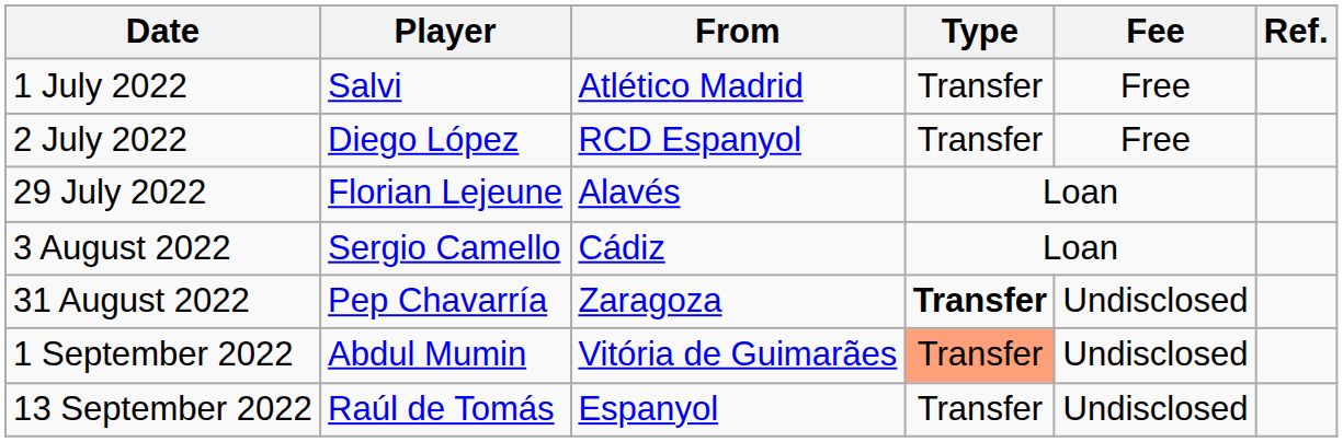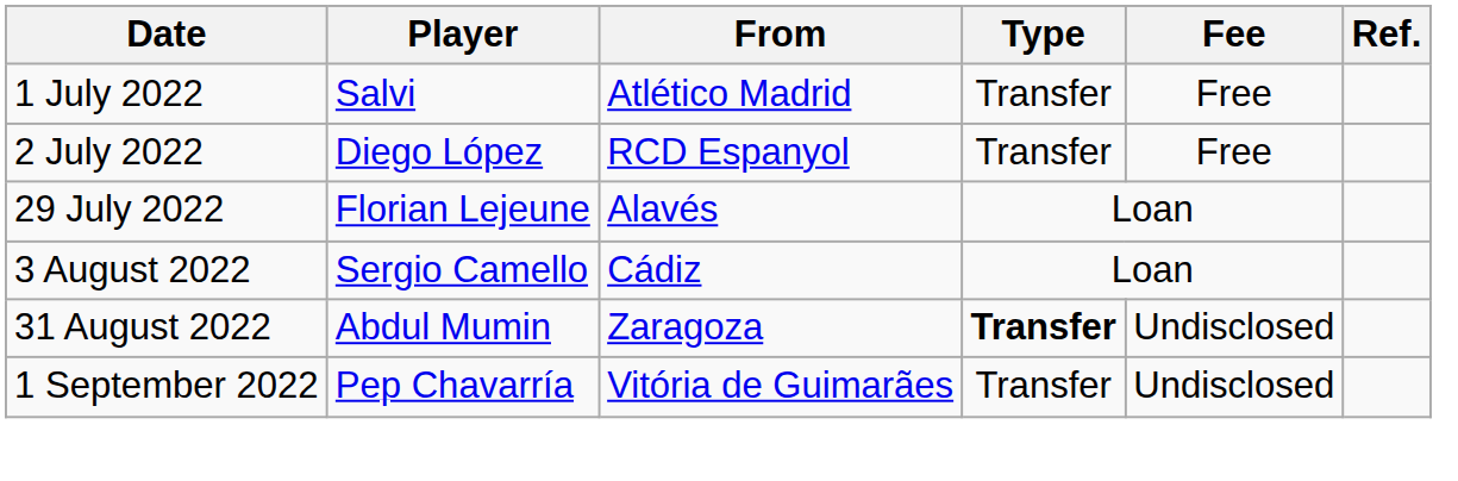 <table class="wikitable">
 <tr>
 <th>Date</th>
 <th>Player</th>
 <th>From</th>
 <th>Type</th>
 <th>Fee</th>
 <th>Ref.</th>
 </tr>
 <tr>
 <td>1 July 2022</td>
 <td> <a href='#'>Salvi</a></td>
 <td><a href='#'>Atlético Madrid</a></td>
 <td align=center>Transfer</td>
 <td align=center>Free</td>
 <td align=center></td>
 </tr>
 <tr>
 <td>2 July 2022</td>
 <td> <a href='#'>Diego López</a></td>
 <td><a href='#'>RCD Espanyol</a></td>
 <td align=center>Transfer</td>
 <td align=center>Free</td>
 <td align=center></td>
 </tr>
 <tr>
 <td>29 July 2022</td>
 <td> <a href='#'>Florian Lejeune</a></td>
 <td><a href='#'>Alavés</a></td>
 <td colspan="2" align=center>Loan</td>
 <td align=center></td>
 </tr>
 <tr>
 <td>3 August 2022</td>
 <td> <a href='#'>Sergio Camello</a></td>
 <td><a href='#'>Cádiz</a></td>
 <td colspan="2" align=center>Loan</td>
 <td align=center></td>
 </tr>
 <tr>
 <td>31 August 2022</td>
-<td> <a href='#'>Pep Chavarría</a></td>
+<td> <a href='#'>Abdul Mumin</a></td>
 <td><a href='#'>Zaragoza</a></td>
 <td align=center><strong>Transfer</strong></td>
 <td align=center>Undisclosed</td>
 <td align=center></td>
 </tr>
 <tr>
 <td>1 September 2022</td>
-<td> <a href='#'>Abdul Mumin</a></td>
+<td> <a href='#'>Pep Chavarría</a></td>
 <td> <a href='#'>Vitória de Guimarães</a></td>
-<td align=center style="background: lightsalmon;">Transfer</td>
-<td align=center>Undisclosed</td>
-<td align=center></td>
-</tr>
-<tr>
-<td>13 September 2022</td>
-<td> <a href='#'>Raúl de Tomás</a></td>
-<td><a href='#'>Espanyol</a></td>
 <td align=center>Transfer</td>
 <td align=center>Undisclosed</td>
 <td align=center></td>
 </tr>
 </table>
